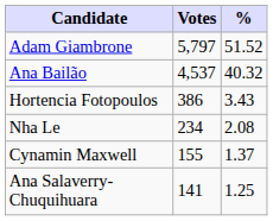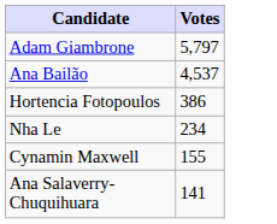 <table class="wikitable">
 <tr>
 <th style="background:#ddf; width:150px;">Candidate</th>
 <th style="background:#ddf;">Votes</th>
-<th style="background:#ddf;">%</th>
 </tr>
 <tr>
 <td><a href='#'>Adam Giambrone</a></td>
 <td>5,797</td>
-<td>51.52</td>
 </tr>
 <tr>
 <td><a href='#'>Ana Bailão</a></td>
 <td>4,537</td>
-<td>40.32</td>
 </tr>
 <tr>
 <td>Hortencia Fotopoulos</td>
 <td>386</td>
-<td>3.43</td>
 </tr>
 <tr>
 <td>Nha Le</td>
 <td>234</td>
-<td>2.08</td>
 </tr>
 <tr>
 <td>Cynamin Maxwell</td>
 <td>155</td>
-<td>1.37</td>
 </tr>
 <tr>
 <td>Ana Salaverry-Chuquihuara</td>
 <td>141</td>
-<td>1.25</td>
 </tr>
 </table>
